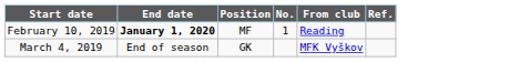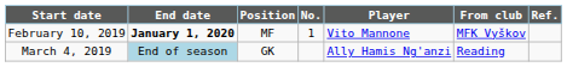 <table class="wikitable sortable" style="text-align:center">
 <tr>
 <th style="background:#585958;color:#FFFFFF;border:1px solid #9BCDE4">Start date</th>
 <th style="background:#585958;color:#FFFFFF;border:1px solid #9BCDE4">End date</th>
 <th style="background:#585958;color:#FFFFFF;border:1px solid #9BCDE4">Position</th>
 <th style="background:#585958;color:#FFFFFF;border:1px solid #9BCDE4">No.</th>
+<th style="background:#585958;color:#FFFFFF;border:1px solid #9BCDE4">Player</th>
 <th style="background:#585958;color:#FFFFFF;border:1px solid #9BCDE4">From club</th>
 <th style="background:#585958;color:#FFFFFF;border:1px solid #9BCDE4">Ref.</th>
 </tr>
 <tr>
 <td>February 10, 2019</td>
 <td><strong>January 1, 2020</strong></td>
 <td>MF</td>
 <td>1</td>
-<td style="text-align:left"> <a href='#'>Reading</a></td>
+<td style="text-align:left"> <a href='#'>Vito Mannone</a></td>
+<td style="text-align:left"> <a href='#'>MFK Vyškov</a></td>
 <td></td>
 </tr>
 <tr>
 <td>March 4, 2019</td>
-<td>End of season</td>
+<td style="background: lightblue;">End of season</td>
 <td>GK</td>
 <td></td>
-<td style="text-align:left"> <a href='#'>MFK Vyškov</a></td>
+<td style="text-align:left"> <a href='#'>Ally Hamis Ng'anzi</a></td>
+<td style="text-align:left"> <a href='#'>Reading</a></td>
 <td></td>
 </tr>
 </table>
